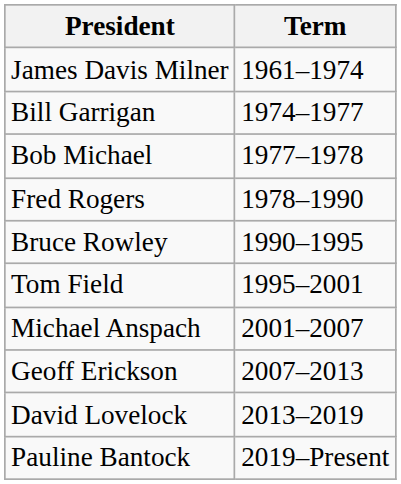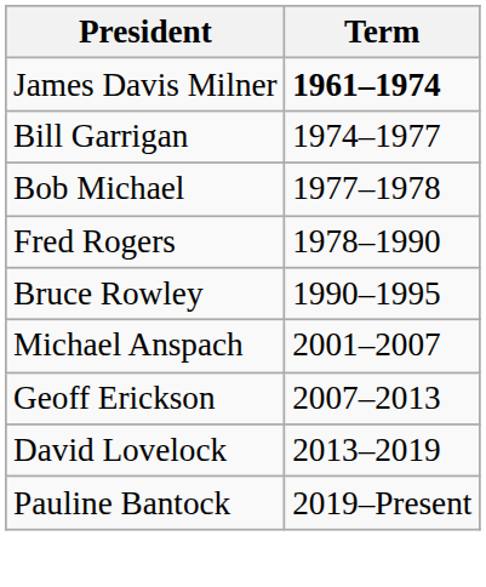 <table class="wikitable">
 <tr>
 <th>President</th>
 <th>Term</th>
 </tr>
 <tr>
 <td>James Davis Milner</td>
-<td>1961–1974</td>
+<td><strong>1961–1974</strong></td>
 </tr>
 <tr>
 <td>Bill Garrigan</td>
 <td>1974–1977</td>
 </tr>
 <tr>
 <td>Bob Michael</td>
 <td>1977–1978</td>
 </tr>
 <tr>
 <td>Fred Rogers</td>
 <td>1978–1990</td>
 </tr>
 <tr>
 <td>Bruce Rowley</td>
 <td>1990–1995</td>
 </tr>
 <tr>
-<td>Tom Field</td>
-<td>1995–2001</td>
-</tr>
-<tr>
 <td>Michael Anspach</td>
 <td>2001–2007</td>
 </tr>
 <tr>
 <td>Geoff Erickson</td>
 <td>2007–2013</td>
 </tr>
 <tr>
 <td>David Lovelock</td>
 <td>2013–2019</td>
 </tr>
 <tr>
 <td>Pauline Bantock</td>
 <td>2019–Present</td>
 </tr>
 </table>
